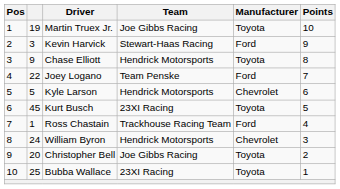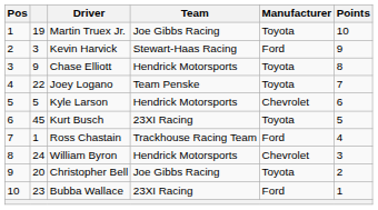 <table class="wikitable" style="font-size:98%">
 <tr>
 <th>Pos</th>
 <th></th>
 <th>Driver</th>
 <th>Team</th>
 <th>Manufacturer</th>
 <th>Points</th>
 </tr>
 <tr>
 <td>1</td>
 <td>19</td>
 <td>Martin Truex Jr.</td>
 <td>Joe Gibbs Racing</td>
 <td>Toyota</td>
 <td>10</td>
 </tr>
 <tr>
 <td>2</td>
 <td>3</td>
 <td>Kevin Harvick</td>
 <td>Stewart-Haas Racing</td>
 <td>Ford</td>
 <td>9</td>
 </tr>
 <tr>
 <td>3</td>
 <td>9</td>
 <td>Chase Elliott</td>
 <td>Hendrick Motorsports</td>
 <td>Toyota</td>
 <td>8</td>
 </tr>
 <tr>
 <td>4</td>
 <td>22</td>
 <td>Joey Logano</td>
 <td>Team Penske</td>
-<td>Ford</td>
+<td>Toyota</td>
 <td>7</td>
 </tr>
 <tr>
 <td>5</td>
 <td>5</td>
 <td>Kyle Larson</td>
 <td>Hendrick Motorsports</td>
 <td>Chevrolet</td>
 <td>6</td>
 </tr>
 <tr>
 <td>6</td>
 <td>45</td>
 <td>Kurt Busch</td>
 <td>23XI Racing</td>
 <td>Toyota</td>
 <td>5</td>
 </tr>
 <tr>
 <td>7</td>
 <td>1</td>
 <td>Ross Chastain</td>
 <td>Trackhouse Racing Team</td>
 <td>Ford</td>
 <td>4</td>
 </tr>
 <tr>
 <td>8</td>
 <td>24</td>
 <td>William Byron</td>
 <td>Hendrick Motorsports</td>
 <td>Chevrolet</td>
 <td>3</td>
 </tr>
 <tr>
 <td>9</td>
 <td>20</td>
 <td>Christopher Bell</td>
 <td>Joe Gibbs Racing</td>
 <td>Toyota</td>
 <td>2</td>
 </tr>
 <tr>
 <td>10</td>
-<td>25</td>
+<td>23</td>
 <td>Bubba Wallace</td>
 <td>23XI Racing</td>
-<td>Toyota</td>
+<td>Ford</td>
 <td>1</td>
 </tr>
 <tr>
 <th colspan="6"></th>
 </tr>
 </table>
